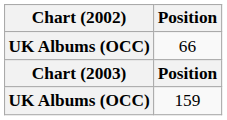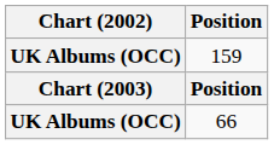 <table class="wikitable plainrowheaders" style="text-align:center">
 <tr>
 <th scope="col">Chart (2002)</th>
 <th scope="col">Position</th>
 </tr>
 <tr>
 <th scope="row">UK Albums (OCC)</th>
-<td>66</td>
+<td>159</td>
 </tr>
 <tr>
 <th scope="col">Chart (2003)</th>
 <th scope="col">Position</th>
 </tr>
 <tr>
 <th scope="row">UK Albums (OCC)</th>
-<td>159</td>
+<td>66</td>
 </tr>
 </table>
